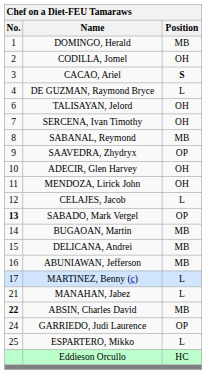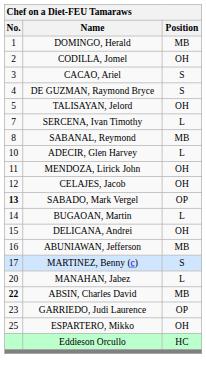 <table class='wikitable mw-collapsible mw-collapsed' style='text-align: center; font-size: 90%; width: 300px; border: none;'>
 <tr>
 <th style='text-align: left;' colspan=3>Chef on a Diet-FEU Tamaraws</th>
 </tr>
 <tr>
 <th style="width:7%">No.</th>
 <th>Name</th>
 <th style="width:20%">Position</th>
 </tr>
 <tr>
 <td>1</td>
 <td>DOMINGO, Herald</td>
 <td>MB</td>
 </tr>
 <tr>
 <td>2</td>
 <td>CODILLA, Jomel</td>
 <td>OH</td>
 </tr>
 <tr>
 <td>3</td>
 <td>CACAO, Ariel</td>
-<td><strong>S</strong></td>
+<td>S</td>
 </tr>
 <tr>
 <td>4</td>
 <td>DE GUZMAN, Raymond Bryce</td>
-<td>L</td>
+<td>S</td>
 </tr>
 <tr>
-<td>6</td>
+<td>5</td>
 <td>TALISAYAN, Jelord</td>
 <td>OH</td>
 </tr>
 <tr>
 <td>7</td>
 <td>SERCENA, Ivan Timothy</td>
-<td>OH</td>
+<td>L</td>
 </tr>
 <tr>
 <td>8</td>
 <td>SABANAL, Reymond</td>
 <td>MB</td>
 </tr>
 <tr>
-<td>9</td>
-<td>SAAVEDRA, Zhydryx</td>
-<td>OP</td>
-</tr>
-<tr>
 <td>10</td>
 <td>ADECIR, Glen Harvey</td>
-<td>OH</td>
+<td>L</td>
 </tr>
 <tr>
 <td>11</td>
 <td>MENDOZA, Lirick John</td>
 <td>OH</td>
 </tr>
 <tr>
 <td>12</td>
 <td>CELAJES, Jacob</td>
-<td>L</td>
+<td>OH</td>
 </tr>
 <tr>
 <td><strong>13</strong></td>
 <td>SABADO, Mark Vergel</td>
 <td>OP</td>
 </tr>
 <tr>
 <td>14</td>
 <td>BUGAOAN, Martin</td>
-<td>MB</td>
+<td>L</td>
 </tr>
 <tr>
 <td>15</td>
 <td>DELICANA, Andrei</td>
-<td>MB</td>
+<td>OH</td>
 </tr>
 <tr>
 <td>16</td>
 <td>ABUNIAWAN, Jefferson</td>
 <td>MB</td>
 </tr>
 <tr bgcolor=#DOE6FF>
 <td>17</td>
 <td>MARTINEZ, Benny (<a href='#'>c</a>)</td>
-<td>L</td>
+<td>S</td>
 </tr>
 <tr>
-<td>21</td>
+<td>20</td>
 <td>MANAHAN, Jabez</td>
 <td>L</td>
 </tr>
 <tr>
 <td><strong>22</strong></td>
 <td>ABSIN, Charles David</td>
 <td>MB</td>
 </tr>
 <tr>
-<td>24</td>
+<td>23</td>
 <td>GARRIEDO, Judi Laurence</td>
 <td>OP</td>
 </tr>
 <tr>
 <td>25</td>
 <td>ESPARTERO, Mikko</td>
-<td>L</td>
+<td>OH</td>
 </tr>
 <tr bgcolor=#BBFFCC>
 <td></td>
 <td>Eddieson Orcullo</td>
 <td>HC</td>
 </tr>
 <tr>
 <th style='background: grey;' colspan=3></th>
 </tr>
 </table>
